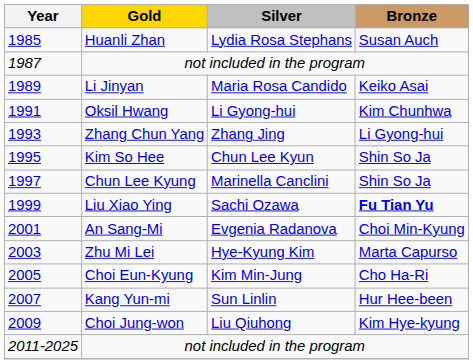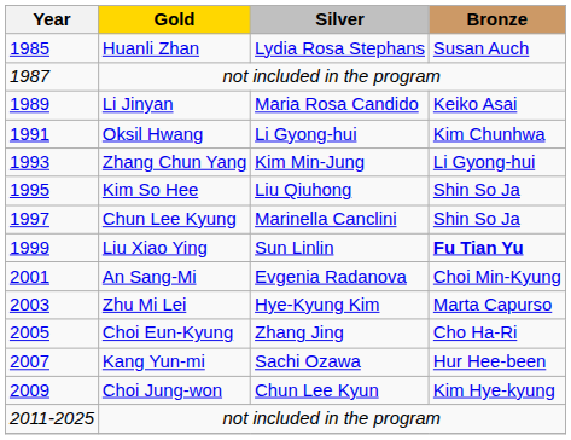 <table class="wikitable">
 <tr>
 <th>Year</th>
 <td align=center bgcolor=gold><strong>Gold</strong></td>
 <td align=center bgcolor=silver><strong>Silver</strong></td>
 <td align=center bgcolor=cc9966><strong>Bronze</strong></td>
 </tr>
 <tr>
 <td><a href='#'>1985</a></td>
 <td> <a href='#'>Huanli Zhan</a></td>
 <td> <a href='#'>Lydia Rosa Stephans</a></td>
 <td> <a href='#'>Susan Auch</a></td>
 </tr>
 <tr>
 <td><em>1987</em></td>
 <td colspan=3 align=center><em>not included in the program</em></td>
 </tr>
 <tr>
 <td><a href='#'>1989</a></td>
 <td> <a href='#'>Li Jinyan</a></td>
 <td> <a href='#'>Maria Rosa Candido</a></td>
 <td> <a href='#'>Keiko Asai</a></td>
 </tr>
 <tr>
 <td><a href='#'>1991</a></td>
 <td> <a href='#'>Oksil Hwang</a></td>
 <td> <a href='#'>Li Gyong-hui</a></td>
 <td> <a href='#'>Kim Chunhwa</a></td>
 </tr>
 <tr>
 <td><a href='#'>1993</a></td>
 <td> <a href='#'>Zhang Chun Yang</a></td>
-<td> <a href='#'>Zhang Jing</a></td>
+<td> <a href='#'>Kim Min-Jung</a></td>
 <td> <a href='#'>Li Gyong-hui</a></td>
 </tr>
 <tr>
 <td><a href='#'>1995</a></td>
 <td> <a href='#'>Kim So Hee</a></td>
-<td> <a href='#'>Chun Lee Kyun</a></td>
+<td> <a href='#'>Liu Qiuhong</a></td>
 <td> <a href='#'>Shin So Ja</a></td>
 </tr>
 <tr>
 <td><a href='#'>1997</a></td>
 <td> <a href='#'>Chun Lee Kyung</a></td>
 <td> <a href='#'>Marinella Canclini</a></td>
 <td> <a href='#'>Shin So Ja</a></td>
 </tr>
 <tr>
 <td><a href='#'>1999</a></td>
 <td> <a href='#'>Liu Xiao Ying</a></td>
-<td> <a href='#'>Sachi Ozawa</a></td>
+<td> <a href='#'>Sun Linlin</a></td>
 <td><strong> <a href='#'>Fu Tian Yu</a></strong></td>
 </tr>
 <tr>
 <td><a href='#'>2001</a></td>
 <td> <a href='#'>An Sang-Mi</a></td>
 <td> <a href='#'>Evgenia Radanova</a></td>
 <td> <a href='#'>Choi Min-Kyung</a></td>
 </tr>
 <tr>
 <td><a href='#'>2003</a></td>
 <td> <a href='#'>Zhu Mi Lei</a></td>
 <td> <a href='#'>Hye-Kyung Kim</a></td>
 <td> <a href='#'>Marta Capurso</a></td>
 </tr>
 <tr>
 <td><a href='#'>2005</a></td>
 <td> <a href='#'>Choi Eun-Kyung</a></td>
-<td> <a href='#'>Kim Min-Jung</a></td>
+<td> <a href='#'>Zhang Jing</a></td>
 <td> <a href='#'>Cho Ha-Ri</a></td>
 </tr>
 <tr>
 <td><a href='#'>2007</a></td>
 <td> <a href='#'>Kang Yun-mi</a></td>
-<td> <a href='#'>Sun Linlin</a></td>
+<td> <a href='#'>Sachi Ozawa</a></td>
 <td> <a href='#'>Hur Hee-been</a></td>
 </tr>
 <tr>
 <td><a href='#'>2009</a></td>
 <td> <a href='#'>Choi Jung-won</a></td>
-<td> <a href='#'>Liu Qiuhong</a></td>
+<td> <a href='#'>Chun Lee Kyun</a></td>
 <td> <a href='#'>Kim Hye-kyung</a></td>
 </tr>
 <tr>
 <td><em>2011-2025</em></td>
 <td colspan=3 align=center><em>not included in the program</em></td>
 </tr>
 <tr>
 </tr>
 </table>
